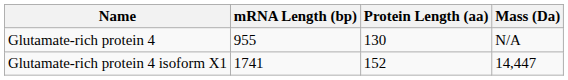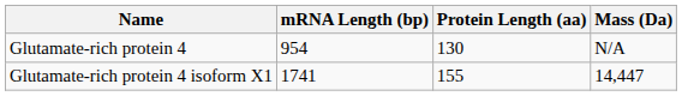 <table class="wikitable">
 <tr>
 <th>Name</th>
 <th>mRNA Length (bp)</th>
 <th>Protein Length (aa)</th>
 <th>Mass (Da)</th>
 </tr>
 <tr>
 <td>Glutamate-rich protein 4</td>
-<td>955</td>
+<td>954</td>
 <td>130</td>
 <td>N/A</td>
 </tr>
 <tr>
 <td>Glutamate-rich protein 4 isoform X1</td>
 <td>1741</td>
-<td>152</td>
+<td>155</td>
 <td>14,447</td>
 </tr>
 </table>
